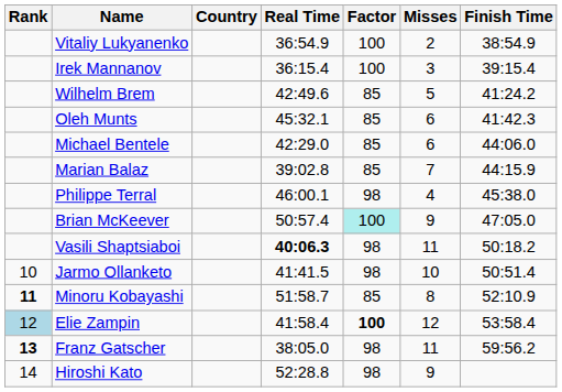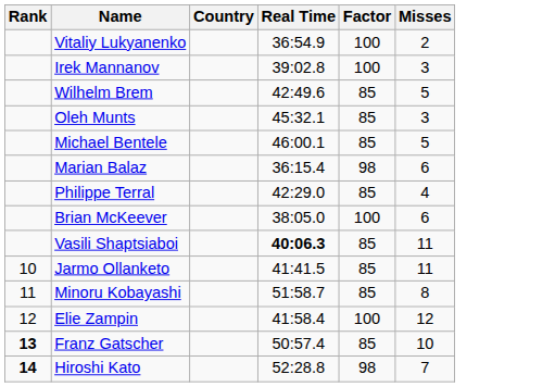 <table class="wikitable sortable" style="text-align:center">
 <tr>
 <th>Rank</th>
 <th>Name</th>
 <th>Country</th>
 <th>Real Time</th>
 <th>Factor</th>
 <th>Misses</th>
-<th>Finish Time</th>
 </tr>
 <tr>
 <td></td>
 <td align=left><a href='#'>Vitaliy Lukyanenko</a></td>
 <td align=left></td>
 <td>36:54.9</td>
 <td>100</td>
 <td>2</td>
-<td>38:54.9</td>
 </tr>
 <tr>
 <td></td>
 <td align=left><a href='#'>Irek Mannanov</a></td>
 <td align=left></td>
-<td>36:15.4</td>
+<td>39:02.8</td>
 <td>100</td>
 <td>3</td>
-<td>39:15.4</td>
 </tr>
 <tr>
 <td></td>
 <td align=left><a href='#'>Wilhelm Brem</a></td>
 <td align=left></td>
 <td>42:49.6</td>
 <td>85</td>
 <td>5</td>
-<td>41:24.2</td>
 </tr>
 <tr>
 <td></td>
 <td align=left><a href='#'>Oleh Munts</a></td>
 <td align=left></td>
 <td>45:32.1</td>
 <td>85</td>
-<td>6</td>
-<td>41:42.3</td>
+<td>3</td>
 </tr>
 <tr>
 <td></td>
 <td align=left><a href='#'>Michael Bentele</a></td>
 <td align=left></td>
-<td>42:29.0</td>
+<td>46:00.1</td>
 <td>85</td>
-<td>6</td>
-<td>44:06.0</td>
+<td>5</td>
 </tr>
 <tr>
 <td></td>
 <td align=left><a href='#'>Marian Balaz</a></td>
 <td align=left></td>
-<td>39:02.8</td>
-<td>85</td>
-<td>7</td>
-<td>44:15.9</td>
+<td>36:15.4</td>
+<td>98</td>
+<td>6</td>
 </tr>
 <tr>
 <td></td>
 <td align=left><a href='#'>Philippe Terral</a></td>
 <td align=left></td>
-<td>46:00.1</td>
-<td>98</td>
+<td>42:29.0</td>
+<td>85</td>
 <td>4</td>
-<td>45:38.0</td>
 </tr>
 <tr>
 <td></td>
 <td align=left><a href='#'>Brian McKeever</a></td>
 <td align=left></td>
-<td>50:57.4</td>
-<td style="background: paleturquoise;">100</td>
-<td>9</td>
-<td>47:05.0</td>
+<td>38:05.0</td>
+<td>100</td>
+<td>6</td>
 </tr>
 <tr>
 <td></td>
 <td align=left><a href='#'>Vasili Shaptsiaboi</a></td>
 <td align=left></td>
 <td><strong>40:06.3</strong></td>
-<td>98</td>
+<td>85</td>
 <td>11</td>
-<td>50:18.2</td>
 </tr>
 <tr>
 <td>10</td>
 <td align=left><a href='#'>Jarmo Ollanketo</a></td>
 <td align=left></td>
 <td>41:41.5</td>
-<td>98</td>
-<td>10</td>
-<td>50:51.4</td>
+<td>85</td>
+<td>11</td>
 </tr>
 <tr>
-<td><strong>11</strong></td>
+<td>11</td>
 <td align=left><a href='#'>Minoru Kobayashi</a></td>
 <td align=left></td>
 <td>51:58.7</td>
 <td>85</td>
 <td>8</td>
-<td>52:10.9</td>
 </tr>
 <tr>
-<td style="background: lightblue;">12</td>
+<td>12</td>
 <td align=left><a href='#'>Elie Zampin</a></td>
 <td align=left></td>
 <td>41:58.4</td>
-<td><strong>100</strong></td>
+<td>100</td>
 <td>12</td>
-<td>53:58.4</td>
 </tr>
 <tr>
 <td><strong>13</strong></td>
 <td align=left><a href='#'>Franz Gatscher</a></td>
 <td align=left></td>
-<td>38:05.0</td>
-<td>98</td>
-<td>11</td>
-<td>59:56.2</td>
+<td>50:57.4</td>
+<td>85</td>
+<td>10</td>
 </tr>
 <tr>
-<td>14</td>
+<td><strong>14</strong></td>
 <td align=left><a href='#'>Hiroshi Kato</a></td>
 <td align=left></td>
 <td>52:28.8</td>
 <td>98</td>
-<td>9</td>
-<td></td>
+<td>7</td>
 </tr>
 </table>
